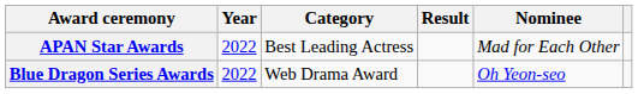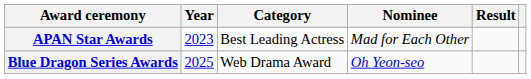 <table class="wikitable plainrowheaders sortable">
 <tr>
 <th scope="col">Award ceremony</th>
 <th scope="col">Year</th>
 <th scope="col">Category</th>
+<th scope="col">Nominee</th>
 <th scope="col">Result</th>
-<th scope="col">Nominee</th>
 <th scope="col" class="unsortable"></th>
 </tr>
 <tr>
 <th scope="row"><a href='#'>APAN Star Awards</a></th>
-<td><a href='#'>2022</a></td>
+<td><a href='#'>2023</a></td>
 <td>Best Leading Actress</td>
+<td><em>Mad for Each Other</em></td>
 <td></td>
-<td><em>Mad for Each Other</em></td>
 <td></td>
 </tr>
 <tr>
 <th scope="row"><a href='#'>Blue Dragon Series Awards</a></th>
-<td><a href='#'> 2022</a></td>
+<td><a href='#'> 2025</a></td>
 <td>Web Drama Award</td>
+<td><em><a href='#'>Oh Yeon-seo</a></em></td>
 <td></td>
-<td><em><a href='#'>Oh Yeon-seo</a></em></td>
 <td></td>
 </tr>
 </table>
